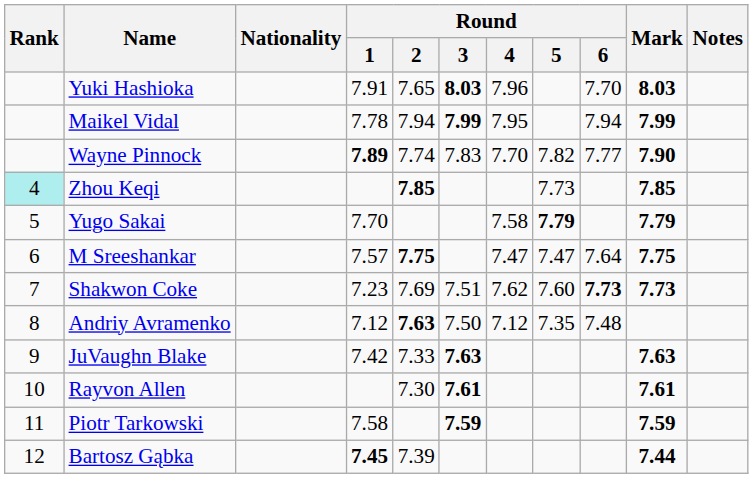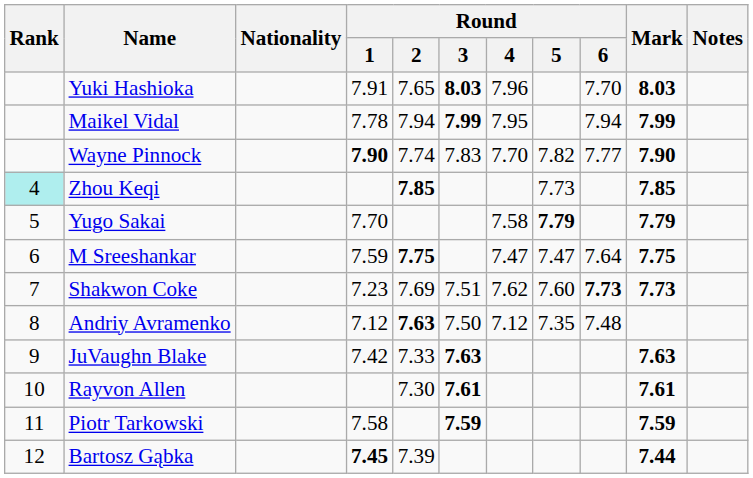 <table class="wikitable sortable" style="text-align:center">
 <tr>
 <th rowspan=2 data-sort-type="number">Rank</th>
 <th rowspan=2>Name</th>
 <th rowspan=2>Nationality</th>
 <th colspan=6>Round</th>
 <th rowspan=2>Mark</th>
 <th rowspan=2>Notes</th>
 </tr>
 <tr>
 <th>1</th>
 <th>2</th>
 <th>3</th>
 <th>4</th>
 <th>5</th>
 <th>6</th>
 </tr>
 <tr>
 <td></td>
 <td align=left><a href='#'>Yuki Hashioka</a></td>
 <td align="left"></td>
 <td>7.91</td>
 <td>7.65</td>
 <td><strong>8.03</strong></td>
 <td>7.96</td>
 <td></td>
 <td>7.70</td>
 <td><strong>8.03</strong></td>
 <td></td>
 </tr>
 <tr>
 <td></td>
 <td align="left"><a href='#'>Maikel Vidal</a></td>
 <td align="left"></td>
 <td>7.78</td>
 <td>7.94</td>
 <td><strong>7.99</strong></td>
 <td>7.95</td>
 <td></td>
 <td>7.94</td>
 <td><strong>7.99</strong></td>
 <td></td>
 </tr>
 <tr>
 <td></td>
 <td align="left"><a href='#'>Wayne Pinnock</a></td>
 <td align="left"></td>
-<td><strong>7.89</strong></td>
+<td><strong>7.90</strong></td>
 <td>7.74</td>
 <td>7.83</td>
 <td>7.70</td>
 <td>7.82</td>
 <td>7.77</td>
 <td><strong>7.90</strong></td>
 <td></td>
 </tr>
 <tr>
 <td style="background: paleturquoise;">4</td>
 <td align="left"><a href='#'>Zhou Keqi</a></td>
 <td align="left"></td>
 <td></td>
 <td><strong>7.85</strong></td>
 <td></td>
 <td></td>
 <td>7.73</td>
 <td></td>
 <td><strong>7.85</strong></td>
 <td></td>
 </tr>
 <tr>
 <td>5</td>
 <td align="left"><a href='#'>Yugo Sakai</a></td>
 <td align="left"></td>
 <td>7.70</td>
 <td></td>
 <td></td>
 <td>7.58</td>
 <td><strong>7.79</strong></td>
 <td></td>
 <td><strong>7.79</strong></td>
 <td></td>
 </tr>
 <tr>
 <td>6</td>
 <td align="left"><a href='#'>M Sreeshankar</a></td>
 <td align="left"></td>
-<td>7.57</td>
+<td>7.59</td>
 <td><strong>7.75</strong></td>
 <td></td>
 <td>7.47</td>
 <td>7.47</td>
 <td>7.64</td>
 <td><strong>7.75</strong></td>
 <td></td>
 </tr>
 <tr>
 <td>7</td>
 <td align="left"><a href='#'>Shakwon Coke</a></td>
 <td align="left"></td>
 <td>7.23</td>
 <td>7.69</td>
 <td>7.51</td>
 <td>7.62</td>
 <td>7.60</td>
 <td><strong>7.73</strong></td>
 <td><strong>7.73</strong></td>
 <td></td>
 </tr>
 <tr>
 <td>8</td>
 <td align="left"><a href='#'>Andriy Avramenko</a></td>
 <td align="left"></td>
 <td>7.12</td>
 <td><strong>7.63</strong></td>
 <td>7.50</td>
 <td>7.12</td>
 <td>7.35</td>
 <td>7.48</td>
 <td><strong></strong></td>
 <td></td>
 </tr>
 <tr>
 <td>9</td>
 <td align="left"><a href='#'>JuVaughn Blake</a></td>
 <td align="left"></td>
 <td>7.42</td>
 <td>7.33</td>
 <td><strong>7.63</strong></td>
 <td></td>
 <td></td>
 <td></td>
 <td><strong>7.63</strong></td>
 <td></td>
 </tr>
 <tr>
 <td>10</td>
 <td align="left"><a href='#'>Rayvon Allen</a></td>
 <td align="left"></td>
 <td></td>
 <td>7.30</td>
 <td><strong>7.61</strong></td>
 <td></td>
 <td></td>
 <td></td>
 <td><strong>7.61</strong></td>
 <td></td>
 </tr>
 <tr>
 <td>11</td>
 <td align="left"><a href='#'>Piotr Tarkowski</a></td>
 <td align="left"></td>
 <td>7.58</td>
 <td></td>
 <td><strong>7.59</strong></td>
 <td></td>
 <td></td>
 <td></td>
 <td><strong>7.59</strong></td>
 <td></td>
 </tr>
 <tr>
 <td>12</td>
 <td align="left"><a href='#'>Bartosz Gąbka</a></td>
 <td align="left"></td>
 <td><strong>7.45</strong></td>
 <td>7.39</td>
 <td></td>
 <td></td>
 <td></td>
 <td></td>
 <td><strong>7.44</strong></td>
 <td></td>
 </tr>
 </table>
